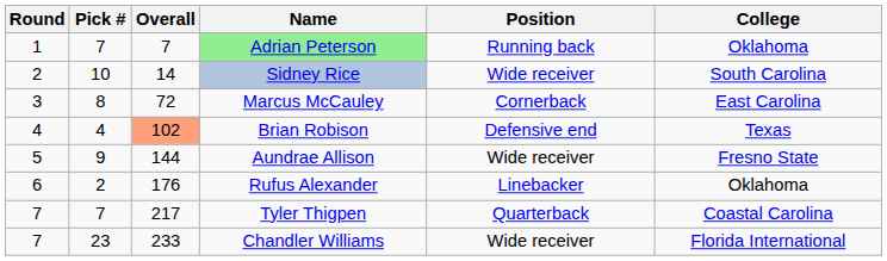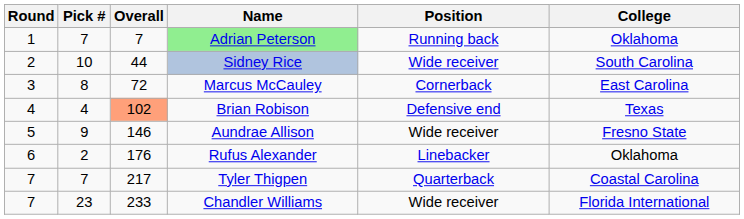 <table class="wikitable sortable" style="text-align:center">
 <tr>
 <th width=50px>Round</th>
 <th width=50px>Pick #</th>
 <th width=50px>Overall</th>
 <th width=200px>Name</th>
 <th width=200px>Position</th>
 <th width=200px>College</th>
 </tr>
 <tr>
 <td>1</td>
 <td>7</td>
 <td>7</td>
 <td bgcolor=lightgreen><a href='#'>Adrian Peterson</a></td>
 <td><a href='#'>Running back</a></td>
 <td><a href='#'>Oklahoma</a></td>
 </tr>
 <tr>
 <td>2</td>
 <td>10</td>
-<td>14</td>
+<td>44</td>
 <td bgcolor=lightsteelblue><a href='#'>Sidney Rice</a></td>
 <td><a href='#'>Wide receiver</a></td>
 <td><a href='#'>South Carolina</a></td>
 </tr>
 <tr>
 <td>3</td>
 <td>8</td>
 <td>72</td>
 <td><a href='#'>Marcus McCauley</a></td>
 <td><a href='#'>Cornerback</a></td>
 <td><a href='#'>East Carolina</a></td>
 </tr>
 <tr>
 <td>4</td>
 <td>4</td>
 <td style="background: lightsalmon;">102</td>
 <td><a href='#'>Brian Robison</a></td>
 <td><a href='#'>Defensive end</a></td>
 <td><a href='#'>Texas</a></td>
 </tr>
 <tr>
 <td>5</td>
 <td>9</td>
-<td>144</td>
+<td>146</td>
 <td><a href='#'>Aundrae Allison</a></td>
 <td>Wide receiver</td>
 <td><a href='#'>Fresno State</a></td>
 </tr>
 <tr>
 <td>6</td>
 <td>2</td>
 <td>176</td>
 <td><a href='#'>Rufus Alexander</a></td>
 <td><a href='#'>Linebacker</a></td>
 <td>Oklahoma</td>
 </tr>
 <tr>
 <td>7</td>
 <td>7</td>
 <td>217</td>
 <td><a href='#'>Tyler Thigpen</a></td>
 <td><a href='#'>Quarterback</a></td>
 <td><a href='#'>Coastal Carolina</a></td>
 </tr>
 <tr>
 <td>7</td>
 <td>23</td>
 <td>233</td>
 <td><a href='#'>Chandler Williams</a></td>
 <td>Wide receiver</td>
 <td><a href='#'>Florida International</a></td>
 </tr>
 </table>
